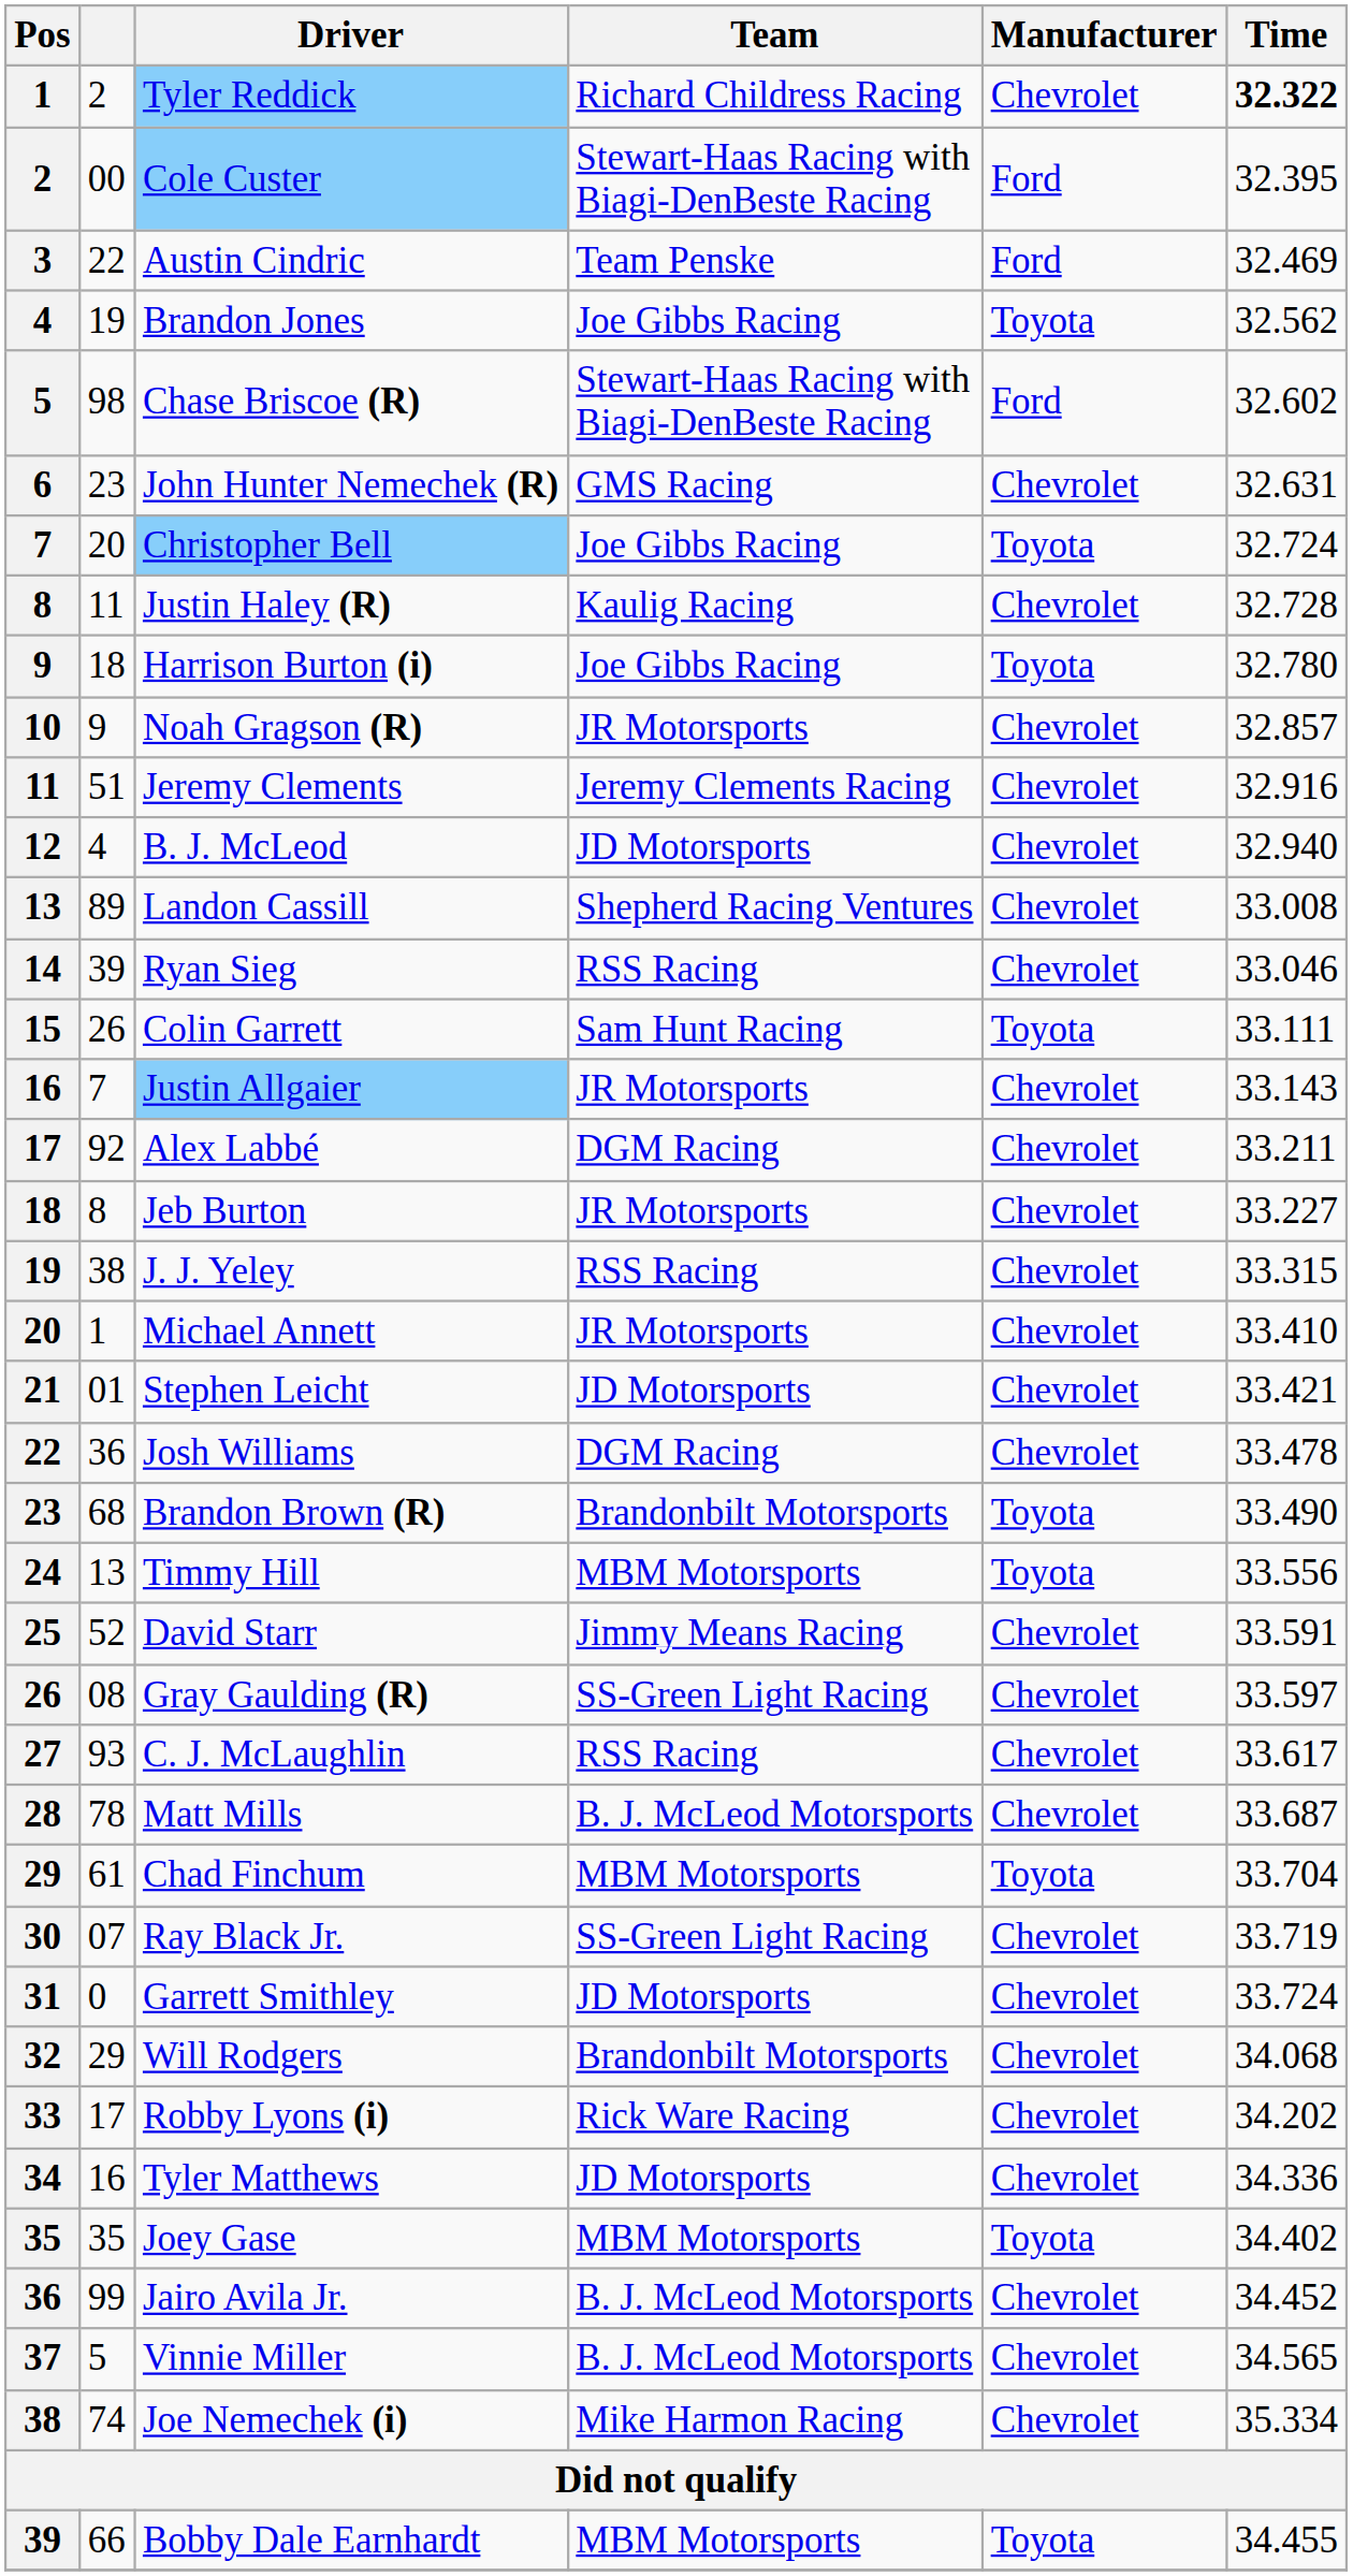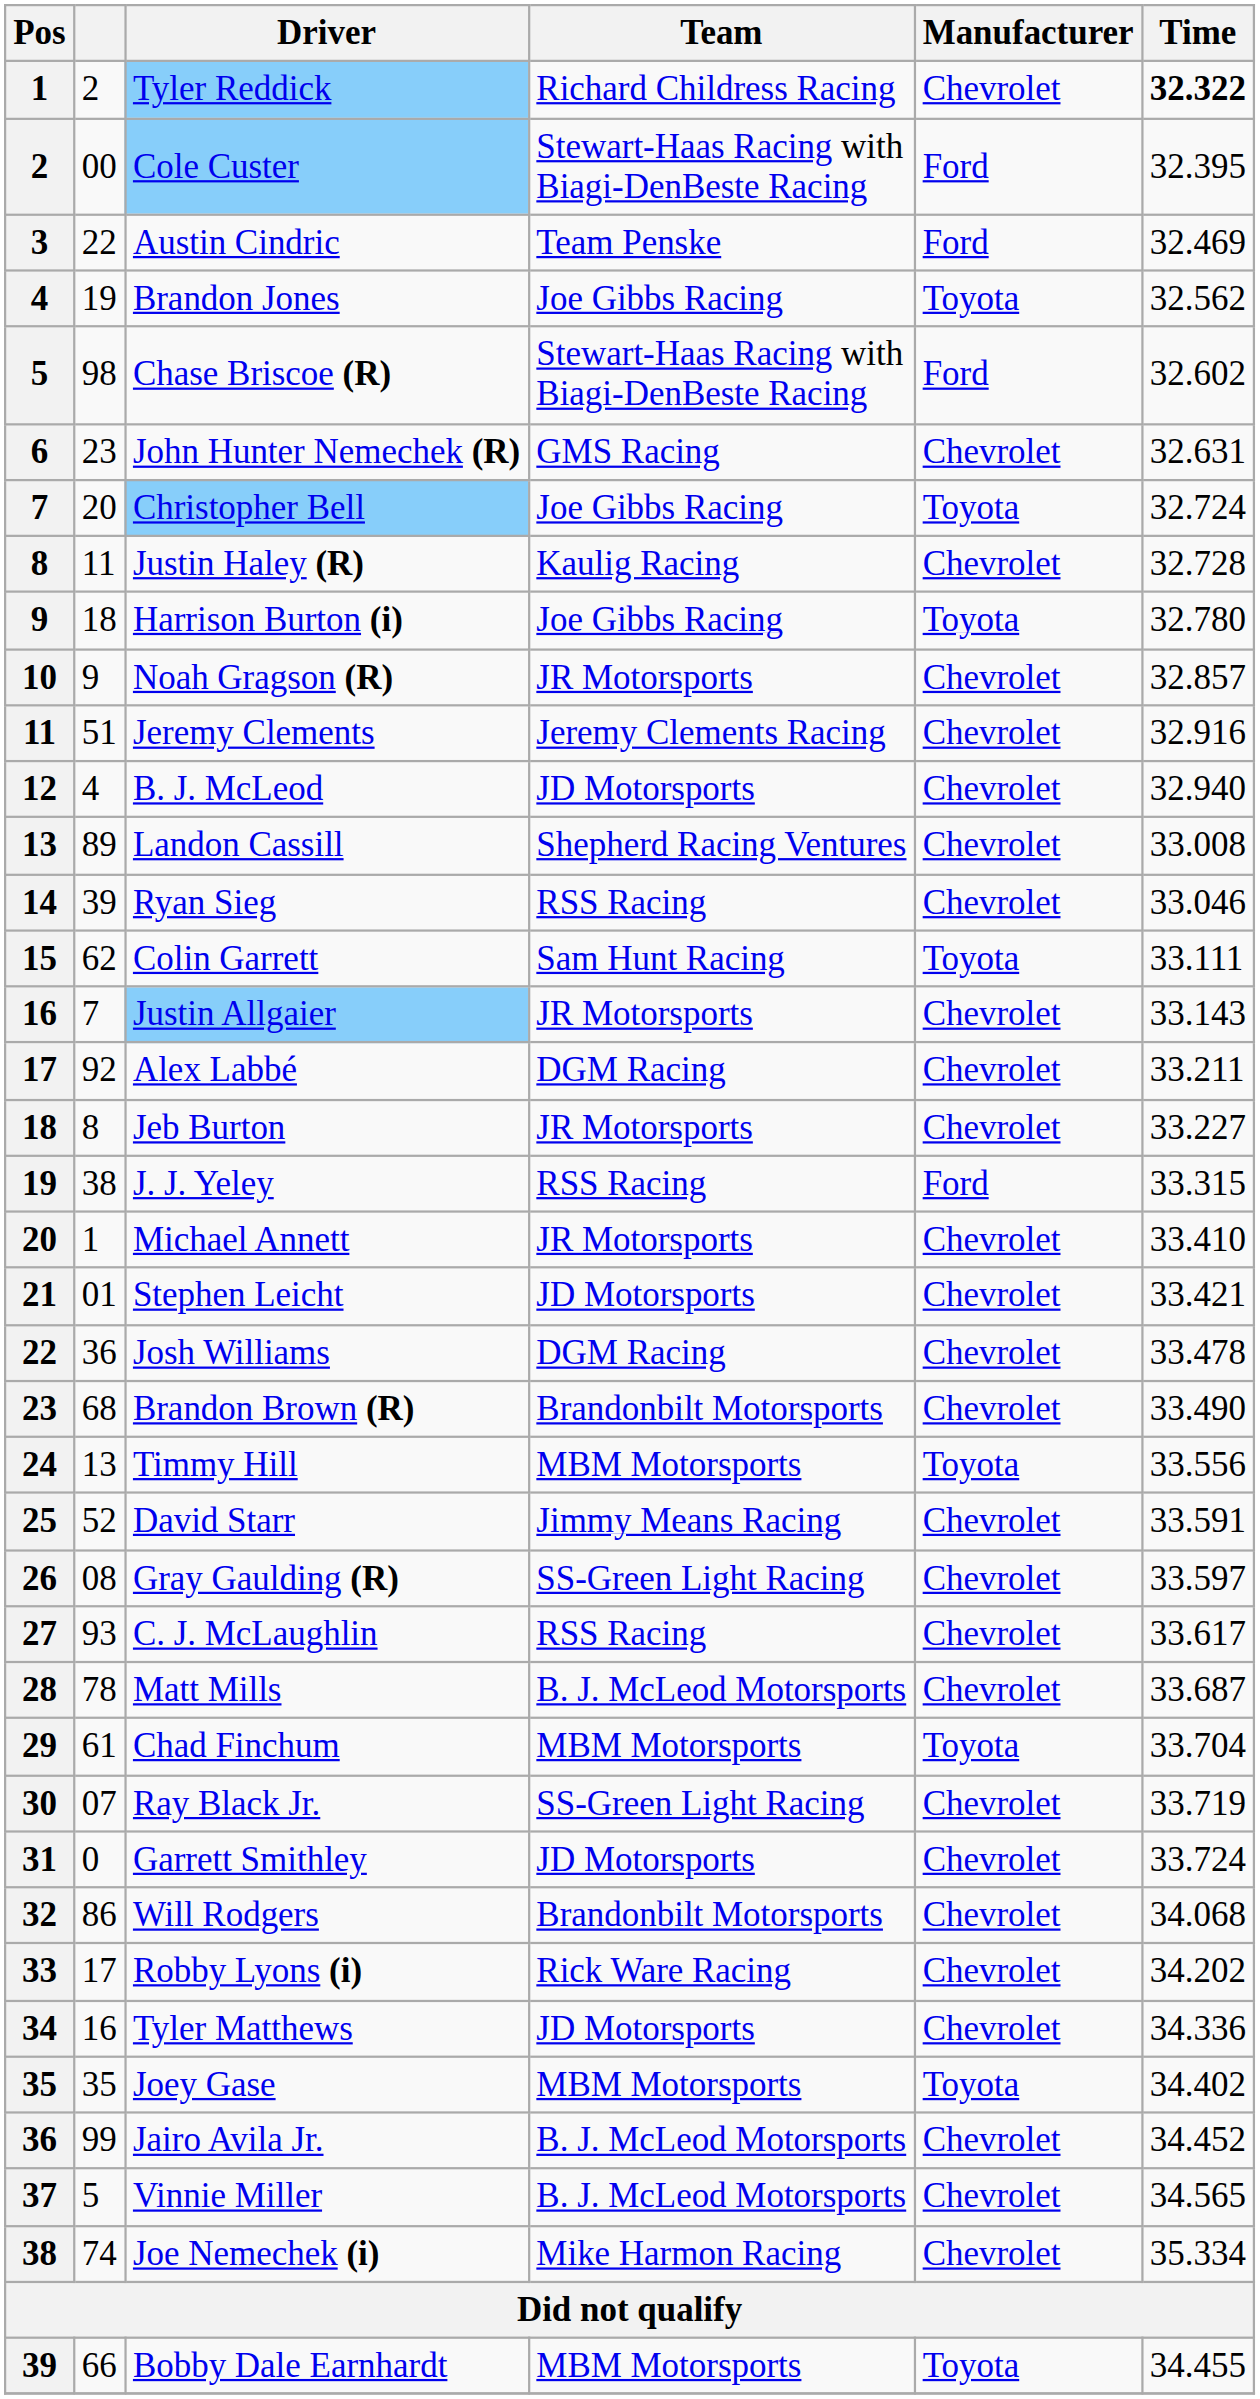 <table class="wikitable" style="font-size:98%">
 <tr>
 <th>Pos</th>
 <th></th>
 <th>Driver</th>
 <th>Team</th>
 <th>Manufacturer</th>
 <th>Time</th>
 </tr>
 <tr>
 <th>1</th>
 <td>2</td>
 <td style="text-align:left;background:#87CEFA"><a href='#'>Tyler Reddick</a></td>
 <td><a href='#'>Richard Childress Racing</a></td>
 <td><a href='#'>Chevrolet</a></td>
 <td><strong>32.322</strong></td>
 </tr>
 <tr>
 <th>2</th>
 <td>00</td>
 <td style="text-align:left;background:#87CEFA"><a href='#'>Cole Custer</a></td>
 <td><a href='#'>Stewart-Haas Racing</a> with <br> <a href='#'>Biagi-DenBeste Racing</a></td>
 <td><a href='#'>Ford</a></td>
 <td>32.395</td>
 </tr>
 <tr>
 <th>3</th>
 <td>22</td>
 <td><a href='#'>Austin Cindric</a></td>
 <td><a href='#'>Team Penske</a></td>
 <td><a href='#'>Ford</a></td>
 <td>32.469</td>
 </tr>
 <tr>
 <th>4</th>
 <td>19</td>
 <td><a href='#'>Brandon Jones</a></td>
 <td><a href='#'>Joe Gibbs Racing</a></td>
 <td><a href='#'>Toyota</a></td>
 <td>32.562</td>
 </tr>
 <tr>
 <th>5</th>
 <td>98</td>
 <td><a href='#'>Chase Briscoe</a> <strong>(R)</strong></td>
 <td><a href='#'>Stewart-Haas Racing</a> with <br> <a href='#'>Biagi-DenBeste Racing</a></td>
 <td><a href='#'>Ford</a></td>
 <td>32.602</td>
 </tr>
 <tr>
 <th>6</th>
 <td>23</td>
 <td><a href='#'>John Hunter Nemechek</a> <strong>(R)</strong></td>
 <td><a href='#'>GMS Racing</a></td>
 <td><a href='#'>Chevrolet</a></td>
 <td>32.631</td>
 </tr>
 <tr>
 <th>7</th>
 <td>20</td>
 <td style="text-align:left;background:#87CEFA"><a href='#'>Christopher Bell</a></td>
 <td><a href='#'>Joe Gibbs Racing</a></td>
 <td><a href='#'>Toyota</a></td>
 <td>32.724</td>
 </tr>
 <tr>
 <th>8</th>
 <td>11</td>
 <td><a href='#'>Justin Haley</a> <strong>(R)</strong></td>
 <td><a href='#'>Kaulig Racing</a></td>
 <td><a href='#'>Chevrolet</a></td>
 <td>32.728</td>
 </tr>
 <tr>
 <th>9</th>
 <td>18</td>
 <td><a href='#'>Harrison Burton</a> <strong>(i)</strong></td>
 <td><a href='#'>Joe Gibbs Racing</a></td>
 <td><a href='#'>Toyota</a></td>
 <td>32.780</td>
 </tr>
 <tr>
 <th>10</th>
 <td>9</td>
 <td><a href='#'>Noah Gragson</a> <strong>(R)</strong></td>
 <td><a href='#'>JR Motorsports</a></td>
 <td><a href='#'>Chevrolet</a></td>
 <td>32.857</td>
 </tr>
 <tr>
 <th>11</th>
 <td>51</td>
 <td><a href='#'>Jeremy Clements</a></td>
 <td><a href='#'>Jeremy Clements Racing</a></td>
 <td><a href='#'>Chevrolet</a></td>
 <td>32.916</td>
 </tr>
 <tr>
 <th>12</th>
 <td>4</td>
 <td><a href='#'>B. J. McLeod</a></td>
 <td><a href='#'>JD Motorsports</a></td>
 <td><a href='#'>Chevrolet</a></td>
 <td>32.940</td>
 </tr>
 <tr>
 <th>13</th>
 <td>89</td>
 <td><a href='#'>Landon Cassill</a></td>
 <td><a href='#'>Shepherd Racing Ventures</a></td>
 <td><a href='#'>Chevrolet</a></td>
 <td>33.008</td>
 </tr>
 <tr>
 <th>14</th>
 <td>39</td>
 <td><a href='#'>Ryan Sieg</a></td>
 <td><a href='#'>RSS Racing</a></td>
 <td><a href='#'>Chevrolet</a></td>
 <td>33.046</td>
 </tr>
 <tr>
 <th>15</th>
-<td>26</td>
+<td>62</td>
 <td><a href='#'>Colin Garrett</a></td>
 <td><a href='#'>Sam Hunt Racing</a></td>
 <td><a href='#'>Toyota</a></td>
 <td>33.111</td>
 </tr>
 <tr>
 <th>16</th>
 <td>7</td>
 <td style="text-align:left;background:#87CEFA"><a href='#'>Justin Allgaier</a></td>
 <td><a href='#'>JR Motorsports</a></td>
 <td><a href='#'>Chevrolet</a></td>
 <td>33.143</td>
 </tr>
 <tr>
 <th>17</th>
 <td>92</td>
 <td><a href='#'>Alex Labbé</a></td>
 <td><a href='#'>DGM Racing</a></td>
 <td><a href='#'>Chevrolet</a></td>
 <td>33.211</td>
 </tr>
 <tr>
 <th>18</th>
 <td>8</td>
 <td><a href='#'>Jeb Burton</a></td>
 <td><a href='#'>JR Motorsports</a></td>
 <td><a href='#'>Chevrolet</a></td>
 <td>33.227</td>
 </tr>
 <tr>
 <th>19</th>
 <td>38</td>
 <td><a href='#'>J. J. Yeley</a></td>
 <td><a href='#'>RSS Racing</a></td>
-<td><a href='#'>Chevrolet</a></td>
+<td><a href='#'>Ford</a></td>
 <td>33.315</td>
 </tr>
 <tr>
 <th>20</th>
 <td>1</td>
 <td><a href='#'>Michael Annett</a></td>
 <td><a href='#'>JR Motorsports</a></td>
 <td><a href='#'>Chevrolet</a></td>
 <td>33.410</td>
 </tr>
 <tr>
 <th>21</th>
 <td>01</td>
 <td><a href='#'>Stephen Leicht</a></td>
 <td><a href='#'>JD Motorsports</a></td>
 <td><a href='#'>Chevrolet</a></td>
 <td>33.421</td>
 </tr>
 <tr>
 <th>22</th>
 <td>36</td>
 <td><a href='#'>Josh Williams</a></td>
 <td><a href='#'>DGM Racing</a></td>
 <td><a href='#'>Chevrolet</a></td>
 <td>33.478</td>
 </tr>
 <tr>
 <th>23</th>
 <td>68</td>
 <td><a href='#'>Brandon Brown</a> <strong>(R)</strong></td>
 <td><a href='#'>Brandonbilt Motorsports</a></td>
-<td><a href='#'>Toyota</a></td>
+<td><a href='#'>Chevrolet</a></td>
 <td>33.490</td>
 </tr>
 <tr>
 <th>24</th>
 <td>13</td>
 <td><a href='#'>Timmy Hill</a></td>
 <td><a href='#'>MBM Motorsports</a></td>
 <td><a href='#'>Toyota</a></td>
 <td>33.556</td>
 </tr>
 <tr>
 <th>25</th>
 <td>52</td>
 <td><a href='#'>David Starr</a></td>
 <td><a href='#'>Jimmy Means Racing</a></td>
 <td><a href='#'>Chevrolet</a></td>
 <td>33.591</td>
 </tr>
 <tr>
 <th>26</th>
 <td>08</td>
 <td><a href='#'>Gray Gaulding</a> <strong>(R)</strong></td>
 <td><a href='#'>SS-Green Light Racing</a></td>
 <td><a href='#'>Chevrolet</a></td>
 <td>33.597</td>
 </tr>
 <tr>
 <th>27</th>
 <td>93</td>
 <td><a href='#'>C. J. McLaughlin</a></td>
 <td><a href='#'>RSS Racing</a></td>
 <td><a href='#'>Chevrolet</a></td>
 <td>33.617</td>
 </tr>
 <tr>
 <th>28</th>
 <td>78</td>
 <td><a href='#'>Matt Mills</a></td>
 <td><a href='#'>B. J. McLeod Motorsports</a></td>
 <td><a href='#'>Chevrolet</a></td>
 <td>33.687</td>
 </tr>
 <tr>
 <th>29</th>
 <td>61</td>
 <td><a href='#'>Chad Finchum</a></td>
 <td><a href='#'>MBM Motorsports</a></td>
 <td><a href='#'>Toyota</a></td>
 <td>33.704</td>
 </tr>
 <tr>
 <th>30</th>
 <td>07</td>
 <td><a href='#'>Ray Black Jr.</a></td>
 <td><a href='#'>SS-Green Light Racing</a></td>
 <td><a href='#'>Chevrolet</a></td>
 <td>33.719</td>
 </tr>
 <tr>
 <th>31</th>
 <td>0</td>
 <td><a href='#'>Garrett Smithley</a></td>
 <td><a href='#'>JD Motorsports</a></td>
 <td><a href='#'>Chevrolet</a></td>
 <td>33.724</td>
 </tr>
 <tr>
 <th>32</th>
-<td>29</td>
+<td>86</td>
 <td><a href='#'>Will Rodgers</a></td>
 <td><a href='#'>Brandonbilt Motorsports</a></td>
 <td><a href='#'>Chevrolet</a></td>
 <td>34.068</td>
 </tr>
 <tr>
 <th>33</th>
 <td>17</td>
 <td><a href='#'>Robby Lyons</a> <strong>(i)</strong></td>
 <td><a href='#'>Rick Ware Racing</a></td>
 <td><a href='#'>Chevrolet</a></td>
 <td>34.202</td>
 </tr>
 <tr>
 <th>34</th>
 <td>16</td>
 <td><a href='#'>Tyler Matthews</a></td>
 <td><a href='#'>JD Motorsports</a></td>
 <td><a href='#'>Chevrolet</a></td>
 <td>34.336</td>
 </tr>
 <tr>
 <th>35</th>
 <td>35</td>
 <td><a href='#'>Joey Gase</a></td>
 <td><a href='#'>MBM Motorsports</a></td>
 <td><a href='#'>Toyota</a></td>
 <td>34.402</td>
 </tr>
 <tr>
 <th>36</th>
 <td>99</td>
 <td><a href='#'>Jairo Avila Jr.</a></td>
 <td><a href='#'>B. J. McLeod Motorsports</a></td>
 <td><a href='#'>Chevrolet</a></td>
 <td>34.452</td>
 </tr>
 <tr>
 <th>37</th>
 <td>5</td>
 <td><a href='#'>Vinnie Miller</a></td>
 <td><a href='#'>B. J. McLeod Motorsports</a></td>
 <td><a href='#'>Chevrolet</a></td>
 <td>34.565</td>
 </tr>
 <tr>
 <th>38</th>
 <td>74</td>
 <td><a href='#'>Joe Nemechek</a> <strong>(i)</strong></td>
 <td><a href='#'>Mike Harmon Racing</a></td>
 <td><a href='#'>Chevrolet</a></td>
 <td>35.334</td>
 </tr>
 <tr>
 <th colspan="6">Did not qualify</th>
 </tr>
 <tr>
 <th>39</th>
 <td>66</td>
 <td><a href='#'>Bobby Dale Earnhardt</a></td>
 <td><a href='#'>MBM Motorsports</a></td>
 <td><a href='#'>Toyota</a></td>
 <td>34.455</td>
 </tr>
 <tr>
 </tr>
 </table>
